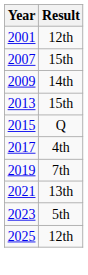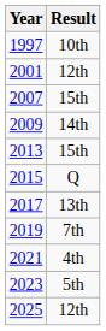 <table class="wikitable" style="text-align:center">
 <tr>
 <th>Year</th>
 <th>Result</th>
+</tr>
+<tr>
+<td><a href='#'>1997</a></td>
+<td>10th</td>
 </tr>
 <tr>
 <td><a href='#'>2001</a></td>
 <td>12th</td>
 </tr>
 <tr>
 <td><a href='#'>2007</a></td>
 <td>15th</td>
 </tr>
 <tr>
 <td><a href='#'>2009</a></td>
 <td>14th</td>
 </tr>
 <tr>
 <td><a href='#'>2013</a></td>
 <td>15th</td>
 </tr>
 <tr>
 <td><a href='#'>2015</a></td>
 <td>Q</td>
 </tr>
 <tr>
 <td><a href='#'>2017</a></td>
-<td>4th</td>
+<td>13th</td>
 </tr>
 <tr>
 <td><a href='#'>2019</a></td>
 <td>7th</td>
 </tr>
 <tr>
 <td><a href='#'>2021</a></td>
-<td>13th</td>
+<td>4th</td>
 </tr>
 <tr>
 <td><a href='#'>2023</a></td>
 <td>5th</td>
 </tr>
 <tr>
 <td><a href='#'>2025</a></td>
 <td>12th</td>
 </tr>
 </table>
